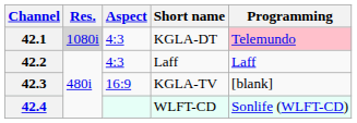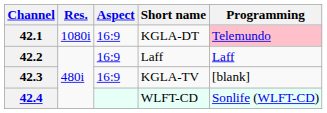 <table class="wikitable">
 <tr>
 <th scope="col"><a href='#'>Channel</a></th>
 <th scope="col"><a href='#'>Res.</a></th>
 <th scope="col"><a href='#'>Aspect</a></th>
 <th scope="col">Short name</th>
 <th scope="col">Programming</th>
 </tr>
 <tr>
 <th scope="row">42.1</th>
-<td style="background: lightgrey;"><a href='#'>1080i</a></td>
-<td><a href='#'>4:3</a></td>
+<td><a href='#'>1080i</a></td>
+<td><a href='#'>16:9</a></td>
 <td>KGLA-DT</td>
 <td style="background: pink;"><a href='#'>Telemundo</a></td>
 </tr>
 <tr>
 <th scope="row">42.2</th>
 <td rowspan=3><a href='#'>480i</a></td>
-<td><a href='#'>4:3</a></td>
+<td><a href='#'>16:9</a></td>
 <td>Laff</td>
 <td><a href='#'>Laff</a></td>
 </tr>
 <tr>
 <th scope="row">42.3</th>
 <td><a href='#'>16:9</a></td>
 <td>KGLA-TV</td>
 <td>[blank]</td>
 </tr>
 <tr style="background-color: #E6FFF7;">
 <th scope="row"><a href='#'>42.4</a></th>
 <td></td>
 <td>WLFT-CD</td>
 <td><a href='#'>Sonlife</a> (<a href='#'>WLFT-CD</a>)</td>
 </tr>
 </table>
